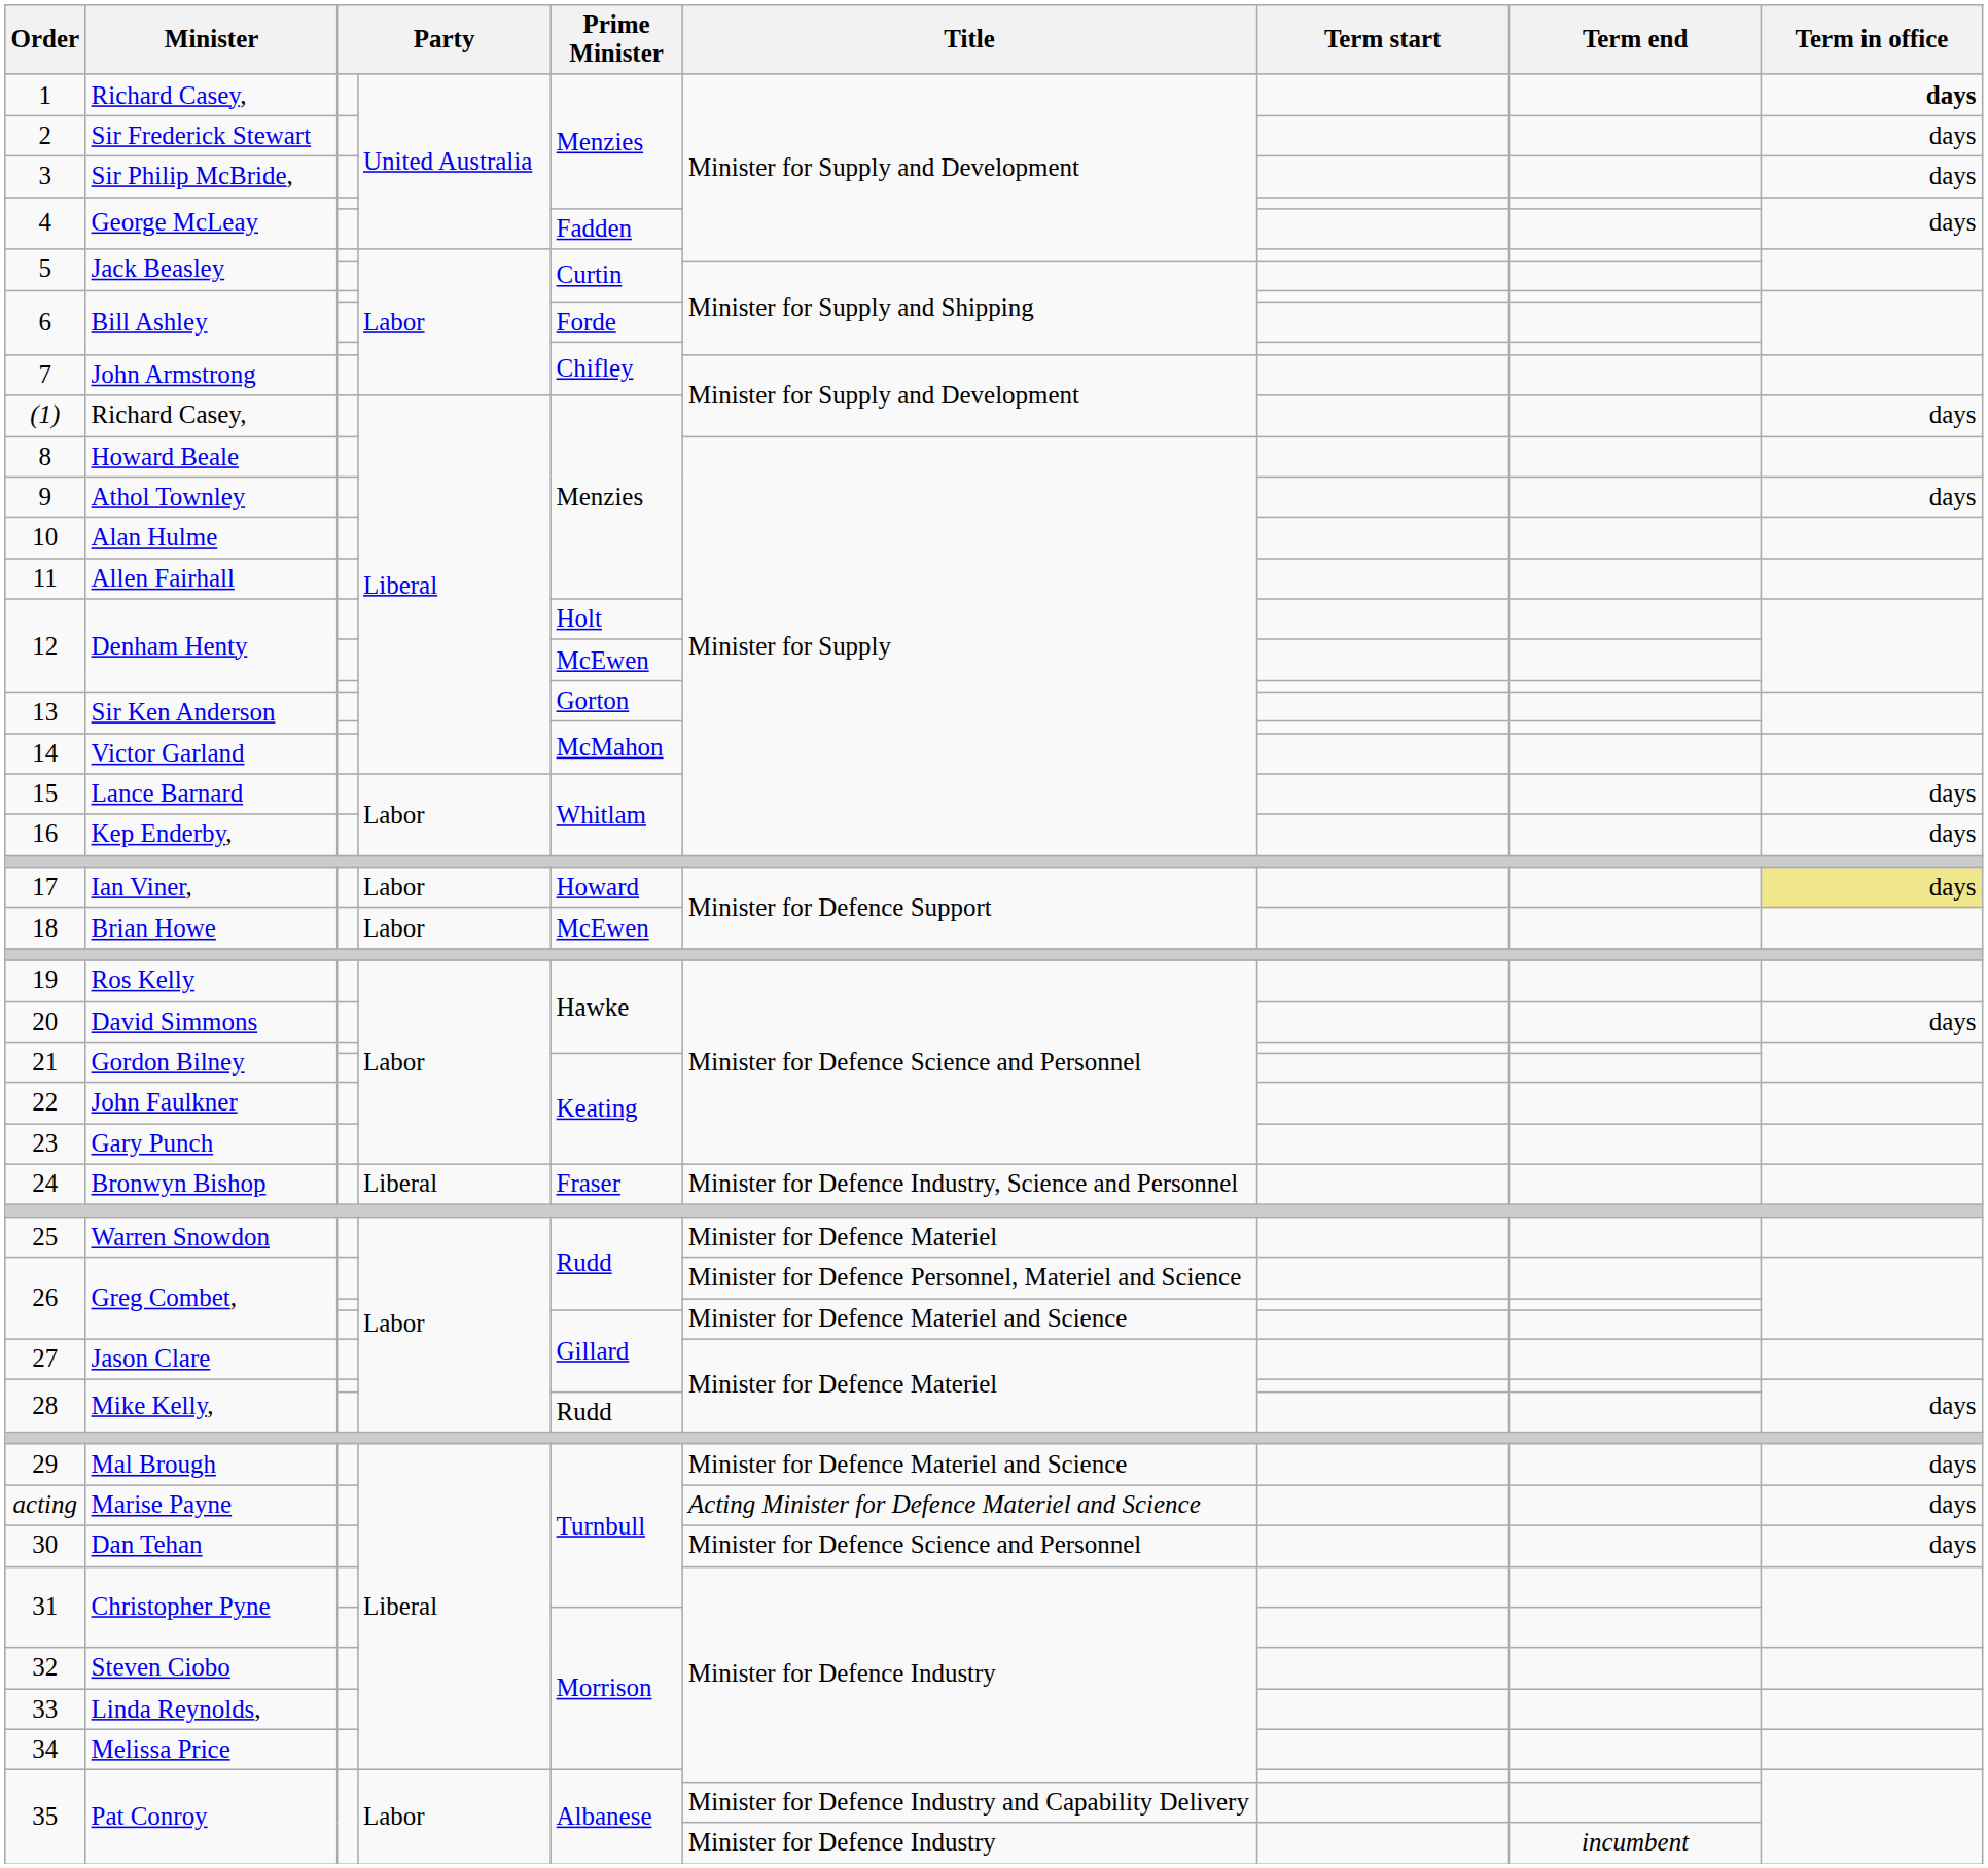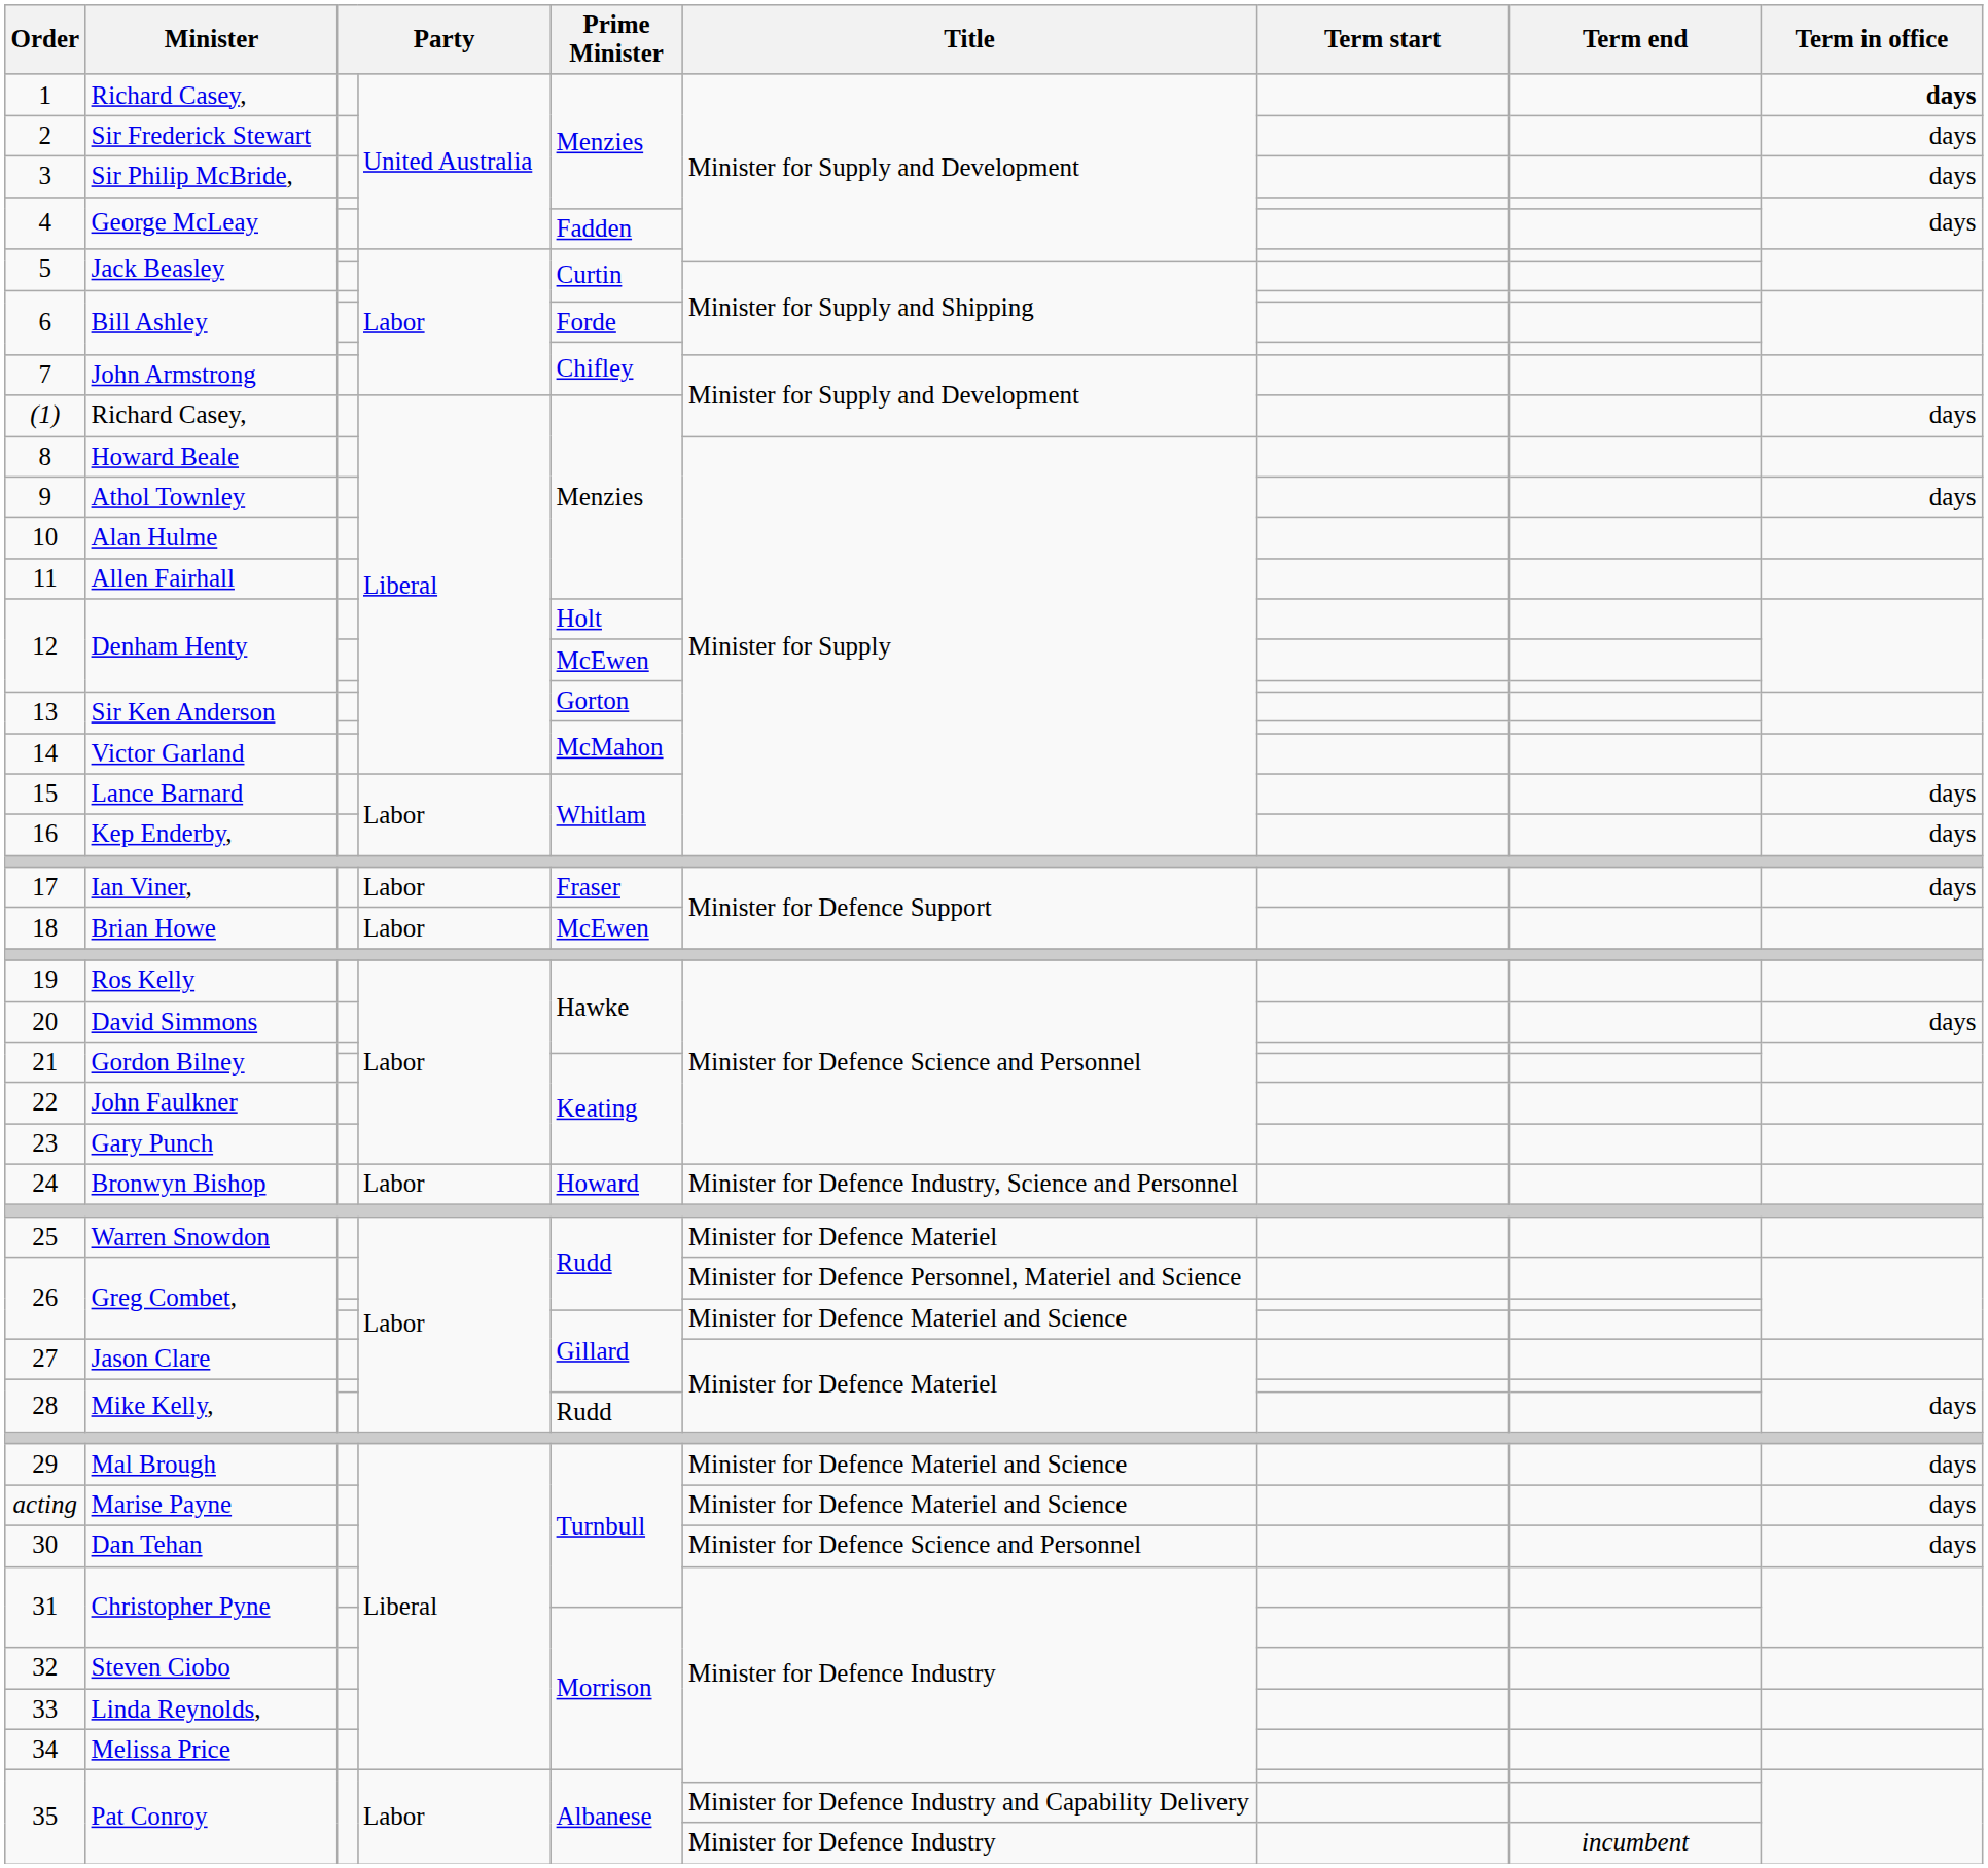 <table class="wikitable">
 <tr>
 <th width=5>Order</th>
 <th width=150>Minister</th>
 <th width=125 colspan="2">Party</th>
 <th width=75>Prime Minister</th>
 <th width=350>Title</th>
 <th width=150>Term start</th>
 <th width=150>Term end</th>
 <th width=130>Term in office</th>
 </tr>
 <tr>
 <td align=center>1</td>
 <td><a href='#'>Richard Casey</a>, </td>
 <td> </td>
 <td rowspan=5><a href='#'>United Australia</a></td>
 <td rowspan=4><a href='#'>Menzies</a></td>
 <td rowspan=6>Minister for Supply and Development</td>
 <td align=center></td>
 <td align=center></td>
 <td align=right><strong> days</strong></td>
 </tr>
 <tr>
 <td align=center>2</td>
 <td><a href='#'>Sir Frederick Stewart</a></td>
 <td></td>
 <td align=center></td>
 <td align=center></td>
 <td align=right> days</td>
 </tr>
 <tr>
 <td align=center>3</td>
 <td><a href='#'>Sir Philip McBride</a>, </td>
 <td></td>
 <td align=center></td>
 <td align=center></td>
 <td align=right> days</td>
 </tr>
 <tr>
 <td rowspan=2 align=center>4</td>
 <td rowspan=2><a href='#'>George McLeay</a></td>
 <td></td>
 <td align=center></td>
 <td align=center></td>
 <td rowspan=2 align=right> days</td>
 </tr>
 <tr>
 <td></td>
 <td><a href='#'>Fadden</a></td>
 <td align=center></td>
 <td align=center></td>
 </tr>
 <tr>
 <td rowspan=2 align=center>5</td>
 <td rowspan=2><a href='#'>Jack Beasley</a></td>
 <td></td>
 <td rowspan=6><a href='#'>Labor</a></td>
 <td rowspan=3><a href='#'>Curtin</a></td>
 <td align=center></td>
 <td align=center></td>
 <td rowspan=2 align=right></td>
 </tr>
 <tr>
 <td></td>
 <td rowspan=4>Minister for Supply and Shipping</td>
 <td align=center></td>
 <td align=center></td>
 </tr>
 <tr>
 <td rowspan=3 align=center>6</td>
 <td rowspan=3><a href='#'>Bill Ashley</a></td>
 <td></td>
 <td align=center></td>
 <td align=center></td>
 <td rowspan=3 align=right></td>
 </tr>
 <tr>
 <td></td>
 <td><a href='#'>Forde</a></td>
 <td align=center></td>
 <td align=center></td>
 </tr>
 <tr>
 <td></td>
 <td rowspan=2><a href='#'>Chifley</a></td>
 <td align=center></td>
 <td align=center></td>
 </tr>
 <tr>
 <td align=center>7</td>
 <td><a href='#'>John Armstrong</a></td>
 <td></td>
 <td rowspan=2>Minister for Supply and Development</td>
 <td align=center></td>
 <td align=center></td>
 <td align=right></td>
 </tr>
 <tr>
 <td align=center><em>(1)</em></td>
 <td>Richard Casey, </td>
 <td></td>
 <td rowspan=11><a href='#'>Liberal</a></td>
 <td rowspan=5>Menzies</td>
 <td align=center></td>
 <td align=center></td>
 <td align=right> days</td>
 </tr>
 <tr>
 <td align=center>8</td>
 <td><a href='#'>Howard Beale</a></td>
 <td></td>
 <td rowspan=12>Minister for Supply</td>
 <td align=center></td>
 <td align=center></td>
 <td align=right><strong></strong></td>
 </tr>
 <tr>
 <td align=center>9</td>
 <td><a href='#'>Athol Townley</a></td>
 <td></td>
 <td align=center></td>
 <td align=center></td>
 <td align=right> days</td>
 </tr>
 <tr>
 <td align=center>10</td>
 <td><a href='#'>Alan Hulme</a></td>
 <td></td>
 <td align=center></td>
 <td align=center></td>
 <td align=right></td>
 </tr>
 <tr>
 <td align=center>11</td>
 <td><a href='#'>Allen Fairhall</a></td>
 <td></td>
 <td align=center></td>
 <td align=center></td>
 <td align=right></td>
 </tr>
 <tr>
 <td rowspan=3 align=center>12</td>
 <td rowspan=3><a href='#'>Denham Henty</a></td>
 <td></td>
 <td><a href='#'>Holt</a></td>
 <td align=center></td>
 <td align=center></td>
 <td rowspan=3 align=right></td>
 </tr>
 <tr>
 <td></td>
 <td><a href='#'>McEwen</a></td>
 <td align=center></td>
 <td align=center></td>
 </tr>
 <tr>
 <td></td>
 <td rowspan=2><a href='#'>Gorton</a></td>
 <td align=center></td>
 <td align=center></td>
 </tr>
 <tr>
 <td rowspan=2 align=center>13</td>
 <td rowspan=2><a href='#'>Sir Ken Anderson</a></td>
 <td></td>
 <td align=center></td>
 <td align=center></td>
 <td rowspan=2 align=right></td>
 </tr>
 <tr>
 <td></td>
 <td rowspan=2><a href='#'>McMahon</a></td>
 <td align=center></td>
 <td align=center></td>
 </tr>
 <tr>
 <td align=center>14</td>
 <td><a href='#'>Victor Garland</a></td>
 <td></td>
 <td align=center></td>
 <td align=center></td>
 <td align=right></td>
 </tr>
 <tr>
 <td align=center>15</td>
 <td><a href='#'>Lance Barnard</a></td>
 <td></td>
 <td rowspan=2>Labor</td>
 <td rowspan=2><a href='#'>Whitlam</a></td>
 <td align=center></td>
 <td align=center></td>
 <td align=right> days</td>
 </tr>
 <tr>
 <td align=center>16</td>
 <td><a href='#'>Kep Enderby</a>, </td>
 <td></td>
 <td align=center></td>
 <td align=center></td>
 <td align=right> days</td>
 </tr>
 <tr>
 <th colspan=9 style="background: #cccccc;"></th>
 </tr>
 <tr>
 <td align=center>17</td>
 <td><a href='#'>Ian Viner</a>, </td>
 <td></td>
 <td>Labor</td>
-<td><a href='#'>Howard</a></td>
+<td><a href='#'>Fraser</a></td>
 <td rowspan=2>Minister for Defence Support</td>
 <td align=center></td>
 <td align=center></td>
-<td align=right style="background: khaki;"> days</td>
+<td align=right> days</td>
 </tr>
 <tr>
 <td align=center>18</td>
 <td><a href='#'>Brian Howe</a></td>
 <td></td>
 <td>Labor</td>
 <td><a href='#'>McEwen</a></td>
 <td align=center></td>
 <td align=center></td>
 <td align=right></td>
 </tr>
 <tr>
 <th colspan=9 style="background: #cccccc;"></th>
 </tr>
 <tr>
 <td align=center>19</td>
 <td><a href='#'>Ros Kelly</a></td>
 <td></td>
 <td rowspan=6>Labor</td>
 <td rowspan=3>Hawke</td>
 <td rowspan=6>Minister for Defence Science and Personnel</td>
 <td align=center></td>
 <td align=center></td>
 <td align=right></td>
 </tr>
 <tr>
 <td align=center>20</td>
 <td><a href='#'>David Simmons</a></td>
 <td></td>
 <td align=center></td>
 <td align=center></td>
 <td align=right> days</td>
 </tr>
 <tr>
 <td rowspan=2 align=center>21</td>
 <td rowspan=2><a href='#'>Gordon Bilney</a></td>
 <td></td>
 <td align=center></td>
 <td align=center></td>
 <td rowspan=2 align=right></td>
 </tr>
 <tr>
 <td></td>
 <td rowspan=3><a href='#'>Keating</a></td>
 <td align=center></td>
 <td align=center></td>
 </tr>
 <tr>
 <td align=center>22</td>
 <td><a href='#'>John Faulkner</a></td>
 <td></td>
 <td align=center></td>
 <td align=center></td>
 <td align=right></td>
 </tr>
 <tr>
 <td align=center>23</td>
 <td><a href='#'>Gary Punch</a></td>
 <td></td>
 <td align=center></td>
 <td align=center></td>
 <td align=right></td>
 </tr>
 <tr>
 <td align=center>24</td>
 <td><a href='#'>Bronwyn Bishop</a></td>
 <td></td>
-<td>Liberal</td>
-<td><a href='#'>Fraser</a></td>
+<td>Labor</td>
+<td><a href='#'>Howard</a></td>
 <td>Minister for Defence Industry, Science and Personnel</td>
 <td align=center></td>
 <td align=center></td>
 <td align=right></td>
 </tr>
 <tr>
 <th colspan=9 style="background: #cccccc;"></th>
 </tr>
 <tr>
 <td align=center>25</td>
 <td><a href='#'>Warren Snowdon</a></td>
 <td></td>
 <td rowspan=7>Labor</td>
 <td rowspan=3><a href='#'>Rudd</a></td>
 <td>Minister for Defence Materiel</td>
 <td align=center></td>
 <td align=center></td>
 <td align=right></td>
 </tr>
 <tr>
 <td rowspan=3 align=center>26</td>
 <td rowspan=3><a href='#'>Greg Combet</a>, </td>
 <td></td>
 <td>Minister for Defence Personnel, Materiel and Science</td>
 <td align=center></td>
 <td align=center></td>
 <td rowspan=3 align=right></td>
 </tr>
 <tr>
 <td></td>
 <td rowspan=2>Minister for Defence Materiel and Science</td>
 <td align=center></td>
 <td align=center></td>
 </tr>
 <tr>
 <td></td>
 <td rowspan=3><a href='#'>Gillard</a></td>
 <td align=center></td>
 <td align=center></td>
 </tr>
 <tr>
 <td align=center>27</td>
 <td><a href='#'>Jason Clare</a></td>
 <td></td>
 <td rowspan=3>Minister for Defence Materiel</td>
 <td align=center></td>
 <td align=center></td>
 <td align=right></td>
 </tr>
 <tr>
 <td rowspan=2 align=center>28</td>
 <td rowspan=2><a href='#'>Mike Kelly</a>, </td>
 <td></td>
 <td align=center></td>
 <td align=center></td>
 <td rowspan=2 align=right> days</td>
 </tr>
 <tr>
 <td></td>
 <td>Rudd</td>
 <td align=center></td>
 <td align=center></td>
 </tr>
 <tr>
 <th colspan=9 style="background: #cccccc;"></th>
 </tr>
 <tr>
 <td align=center>29</td>
 <td><a href='#'>Mal Brough</a></td>
 <td> </td>
 <td rowspan=8>Liberal</td>
 <td rowspan=4><a href='#'>Turnbull</a></td>
 <td>Minister for Defence Materiel and Science</td>
 <td align=center></td>
 <td align=center></td>
 <td align=right> days</td>
 </tr>
 <tr>
 <td align=center><em>acting</em></td>
 <td><a href='#'>Marise Payne</a></td>
 <td> </td>
-<td><em>Acting Minister for Defence Materiel and Science</em></td>
+<td>Minister for Defence Materiel and Science</td>
 <td align=center></td>
 <td align=center></td>
 <td align=right> days</td>
 </tr>
 <tr>
 <td align=center>30</td>
 <td><a href='#'>Dan Tehan</a></td>
 <td> </td>
 <td>Minister for Defence Science and Personnel</td>
 <td align=center></td>
 <td align=center></td>
 <td align=right> days</td>
 </tr>
 <tr>
 <td rowspan=2 align=center>31</td>
 <td rowspan=2><a href='#'>Christopher Pyne</a></td>
 <td> </td>
 <td rowspan=6>Minister for Defence Industry</td>
 <td align=center></td>
 <td align=center></td>
 <td rowspan=2 align=right></td>
 </tr>
 <tr>
 <td> </td>
 <td rowspan=4><a href='#'>Morrison</a></td>
 <td align=center></td>
 <td align=center></td>
 </tr>
 <tr>
 <td align=center>32</td>
 <td><a href='#'>Steven Ciobo</a></td>
 <td> </td>
 <td align=center></td>
 <td align=center></td>
 <td align=right></td>
 </tr>
 <tr>
 <td align=center>33</td>
 <td><a href='#'>Linda Reynolds</a>, </td>
 <td> </td>
 <td align=center></td>
 <td align=center></td>
 <td align=right></td>
 </tr>
 <tr>
 <td align=center>34</td>
 <td><a href='#'>Melissa Price</a></td>
 <td> </td>
 <td align=center></td>
 <td align=center></td>
 <td align=right></td>
 </tr>
 <tr>
 <td rowspan=3 align=center>35</td>
 <td rowspan=3><a href='#'>Pat Conroy</a></td>
 <td rowspan=3 ></td>
 <td rowspan=3>Labor</td>
 <td rowspan=3><a href='#'>Albanese</a></td>
 <td align=center></td>
 <td align=center></td>
 <td rowspan=3 align=right></td>
 </tr>
 <tr>
 <td>Minister for Defence Industry and Capability Delivery</td>
 <td align=center></td>
 <td align=center></td>
 </tr>
 <tr>
 <td>Minister for Defence Industry</td>
 <td align=center></td>
 <td align=center><em>incumbent</em></td>
 </tr>
 </table>
